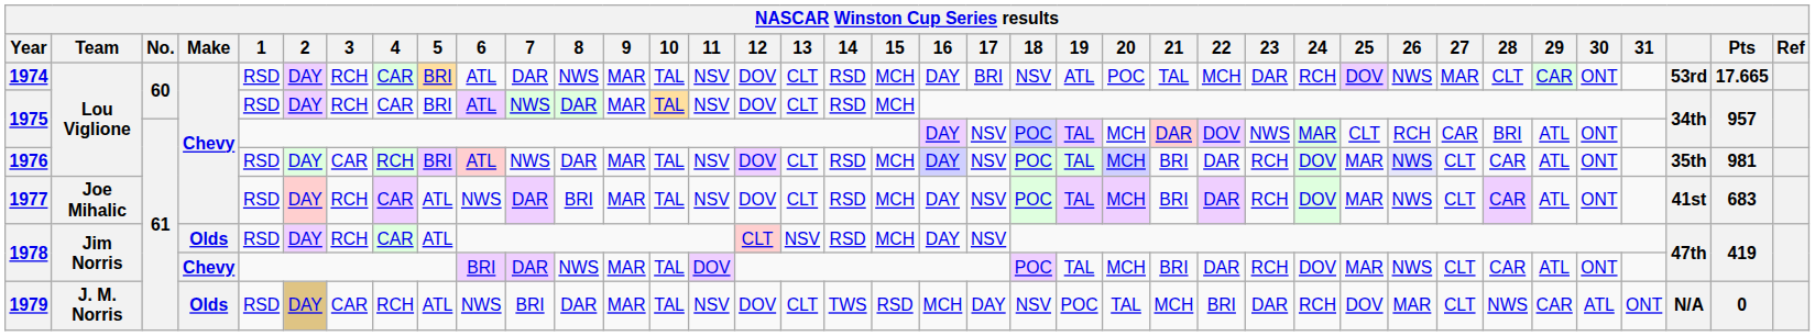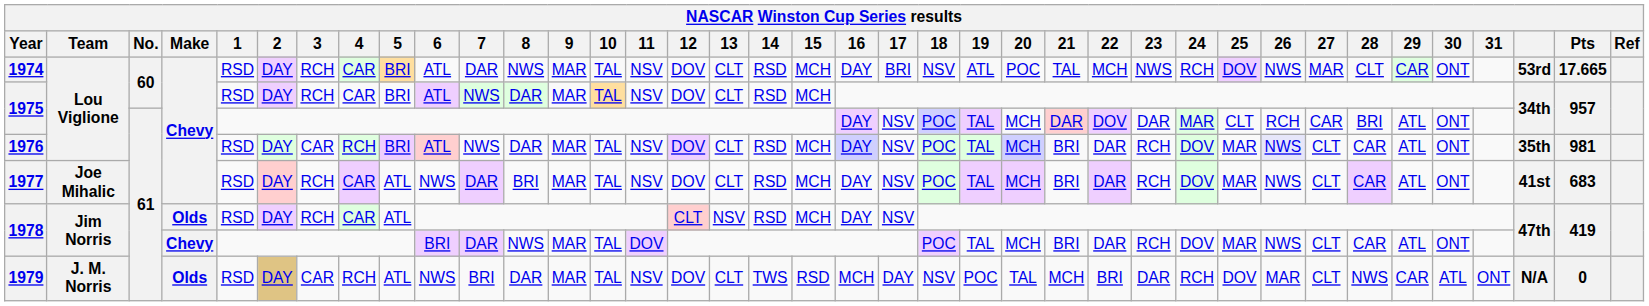 <table class="wikitable" style="text-align:center; font-size:75%">
 <tr>
 <th colspan=45><a href='#'>NASCAR</a> <a href='#'>Winston Cup Series</a> results</th>
 </tr>
 <tr>
 <th>Year</th>
 <th>Team</th>
 <th>No.</th>
 <th>Make</th>
 <th>1</th>
 <th>2</th>
 <th>3</th>
 <th>4</th>
 <th>5</th>
 <th>6</th>
 <th>7</th>
 <th>8</th>
 <th>9</th>
 <th>10</th>
 <th>11</th>
 <th>12</th>
 <th>13</th>
 <th>14</th>
 <th>15</th>
 <th>16</th>
 <th>17</th>
 <th>18</th>
 <th>19</th>
 <th>20</th>
 <th>21</th>
 <th>22</th>
 <th>23</th>
 <th>24</th>
 <th>25</th>
 <th>26</th>
 <th>27</th>
 <th>28</th>
 <th>29</th>
 <th>30</th>
 <th>31</th>
 <th></th>
 <th>Pts</th>
 <th>Ref</th>
 </tr>
 <tr>
 <th><a href='#'>1974</a></th>
 <th rowspan=4>Lou Viglione</th>
 <th rowspan=2>60</th>
 <th rowspan=5><a href='#'>Chevy</a></th>
 <td><a href='#'>RSD</a></td>
 <td style="background:#EFCFFF;"><a href='#'>DAY</a><br></td>
 <td><a href='#'>RCH</a></td>
 <td style="background:#DFFFDF;"><a href='#'>CAR</a><br></td>
 <td style="background:#FFDF9F;"><a href='#'>BRI</a><br></td>
 <td><a href='#'>ATL</a></td>
 <td><a href='#'>DAR</a></td>
 <td><a href='#'>NWS</a></td>
 <td><a href='#'>MAR</a></td>
 <td><a href='#'>TAL</a></td>
 <td><a href='#'>NSV</a></td>
 <td><a href='#'>DOV</a></td>
 <td><a href='#'>CLT</a></td>
 <td><a href='#'>RSD</a></td>
 <td><a href='#'>MCH</a></td>
 <td><a href='#'>DAY</a></td>
 <td><a href='#'>BRI</a></td>
 <td><a href='#'>NSV</a></td>
 <td><a href='#'>ATL</a></td>
 <td><a href='#'>POC</a></td>
 <td><a href='#'>TAL</a></td>
 <td><a href='#'>MCH</a></td>
-<td><a href='#'>DAR</a></td>
+<td><a href='#'>NWS</a></td>
 <td><a href='#'>RCH</a></td>
 <td style="background:#EFCFFF;"><a href='#'>DOV</a><br></td>
 <td><a href='#'>NWS</a></td>
 <td><a href='#'>MAR</a></td>
 <td><a href='#'>CLT</a></td>
 <td style="background:#DFFFDF;"><a href='#'>CAR</a><br></td>
 <td><a href='#'>ONT</a></td>
 <td></td>
 <th>53rd</th>
 <th>17.665</th>
 <th></th>
 </tr>
 <tr>
 <th rowspan=2><a href='#'>1975</a></th>
 <td><a href='#'>RSD</a></td>
 <td style="background:#EFCFFF;"><a href='#'>DAY</a><br></td>
 <td><a href='#'>RCH</a></td>
 <td><a href='#'>CAR</a></td>
 <td><a href='#'>BRI</a></td>
 <td style="background:#EFCFFF;"><a href='#'>ATL</a><br></td>
 <td style="background:#DFFFDF;"><a href='#'>NWS</a><br></td>
 <td style="background:#DFFFDF;"><a href='#'>DAR</a><br></td>
 <td><a href='#'>MAR</a></td>
 <td style="background:#FFDF9F;"><a href='#'>TAL</a><br></td>
 <td><a href='#'>NSV</a></td>
 <td><a href='#'>DOV</a></td>
 <td><a href='#'>CLT</a></td>
 <td><a href='#'>RSD</a></td>
 <td><a href='#'>MCH</a></td>
 <td colspan=16></td>
 <th rowspan=2>34th</th>
 <th rowspan=2>957</th>
 <th rowspan=2></th>
 </tr>
 <tr>
 <th rowspan=6>61</th>
 <td colspan=15></td>
 <td style="background:#EFCFFF;"><a href='#'>DAY</a><br></td>
 <td><a href='#'>NSV</a></td>
 <td style="background:#CFCFFF;"><a href='#'>POC</a><br></td>
 <td style="background:#EFCFFF;"><a href='#'>TAL</a><br></td>
 <td><a href='#'>MCH</a></td>
 <td style="background:#FFCFCF;"><a href='#'>DAR</a><br></td>
 <td style="background:#EFCFFF;"><a href='#'>DOV</a><br></td>
-<td><a href='#'>NWS</a></td>
+<td><a href='#'>DAR</a></td>
 <td style="background:#DFFFDF;"><a href='#'>MAR</a><br></td>
 <td><a href='#'>CLT</a></td>
 <td><a href='#'>RCH</a></td>
 <td><a href='#'>CAR</a></td>
 <td><a href='#'>BRI</a></td>
 <td><a href='#'>ATL</a></td>
 <td><a href='#'>ONT</a></td>
 <td></td>
 </tr>
 <tr>
 <th><a href='#'>1976</a></th>
 <td><a href='#'>RSD</a></td>
 <td style="background:#DFFFDF;"><a href='#'>DAY</a><br></td>
 <td><a href='#'>CAR</a></td>
 <td style="background:#DFFFDF;"><a href='#'>RCH</a><br></td>
 <td style="background:#EFCFFF;"><a href='#'>BRI</a><br></td>
 <td style="background:#FFCFCF;"><a href='#'>ATL</a><br></td>
 <td><a href='#'>NWS</a></td>
 <td><a href='#'>DAR</a></td>
 <td><a href='#'>MAR</a></td>
 <td><a href='#'>TAL</a></td>
 <td><a href='#'>NSV</a></td>
 <td style="background:#EFCFFF;"><a href='#'>DOV</a><br></td>
 <td><a href='#'>CLT</a></td>
 <td><a href='#'>RSD</a></td>
 <td><a href='#'>MCH</a></td>
 <td style="background:#CFCFFF;"><a href='#'>DAY</a><br></td>
 <td><a href='#'>NSV</a></td>
 <td style="background:#DFFFDF;"><a href='#'>POC</a><br></td>
 <td style="background:#DFFFDF;"><a href='#'>TAL</a><br></td>
 <td style="background:#CFCFFF;"><a href='#'>MCH</a><br></td>
 <td><a href='#'>BRI</a></td>
 <td><a href='#'>DAR</a></td>
 <td><a href='#'>RCH</a></td>
 <td style="background:#DFFFDF;"><a href='#'>DOV</a><br></td>
 <td><a href='#'>MAR</a></td>
 <td style="background: lavender;"><a href='#'>NWS</a></td>
 <td><a href='#'>CLT</a></td>
 <td><a href='#'>CAR</a></td>
 <td><a href='#'>ATL</a></td>
 <td><a href='#'>ONT</a></td>
 <td></td>
 <th>35th</th>
 <th>981</th>
 <th></th>
 </tr>
 <tr>
 <th><a href='#'>1977</a></th>
 <th>Joe Mihalic</th>
 <td><a href='#'>RSD</a></td>
 <td style="background:#FFCFCF;"><a href='#'>DAY</a><br></td>
 <td><a href='#'>RCH</a></td>
 <td style="background:#EFCFFF;"><a href='#'>CAR</a><br></td>
 <td><a href='#'>ATL</a></td>
 <td><a href='#'>NWS</a></td>
 <td style="background:#EFCFFF;"><a href='#'>DAR</a><br></td>
 <td><a href='#'>BRI</a></td>
 <td><a href='#'>MAR</a></td>
 <td><a href='#'>TAL</a></td>
 <td><a href='#'>NSV</a></td>
 <td><a href='#'>DOV</a></td>
 <td><a href='#'>CLT</a></td>
 <td><a href='#'>RSD</a></td>
 <td><a href='#'>MCH</a></td>
 <td><a href='#'>DAY</a></td>
 <td><a href='#'>NSV</a></td>
 <td style="background:#DFFFDF;"><a href='#'>POC</a><br></td>
 <td style="background:#EFCFFF;"><a href='#'>TAL</a><br></td>
 <td style="background:#EFCFFF;"><a href='#'>MCH</a><br></td>
 <td><a href='#'>BRI</a></td>
 <td style="background:#EFCFFF;"><a href='#'>DAR</a><br></td>
 <td><a href='#'>RCH</a></td>
 <td style="background:#DFFFDF;"><a href='#'>DOV</a><br></td>
 <td><a href='#'>MAR</a></td>
 <td><a href='#'>NWS</a></td>
 <td><a href='#'>CLT</a></td>
 <td style="background:#EFCFFF;"><a href='#'>CAR</a><br></td>
 <td><a href='#'>ATL</a></td>
 <td><a href='#'>ONT</a></td>
 <td></td>
 <th>41st</th>
 <th>683</th>
 <th></th>
 </tr>
 <tr>
 <th rowspan=2><a href='#'>1978</a></th>
 <th rowspan=2>Jim Norris</th>
 <th><a href='#'>Olds</a></th>
 <td><a href='#'>RSD</a></td>
 <td style="background:#EFCFFF;"><a href='#'>DAY</a><br></td>
 <td><a href='#'>RCH</a></td>
 <td style="background:#DFFFDF;"><a href='#'>CAR</a><br></td>
 <td><a href='#'>ATL</a></td>
 <td colspan=6></td>
 <td style="background:#FFCFCF;"><a href='#'>CLT</a><br></td>
 <td><a href='#'>NSV</a></td>
 <td><a href='#'>RSD</a></td>
 <td><a href='#'>MCH</a></td>
 <td><a href='#'>DAY</a></td>
 <td><a href='#'>NSV</a></td>
 <td colspan=14></td>
 <th rowspan=2>47th</th>
 <th rowspan=2>419</th>
 <th rowspan=2></th>
 </tr>
 <tr>
 <th><a href='#'>Chevy</a></th>
 <td colspan=5></td>
 <td style="background:#EFCFFF;"><a href='#'>BRI</a><br></td>
 <td style="background:#EFCFFF;"><a href='#'>DAR</a><br></td>
 <td><a href='#'>NWS</a></td>
 <td><a href='#'>MAR</a></td>
 <td><a href='#'>TAL</a></td>
 <td style="background:#EFCFFF;"><a href='#'>DOV</a><br></td>
 <td colspan=6></td>
 <td style="background:#EFCFFF;"><a href='#'>POC</a><br></td>
 <td><a href='#'>TAL</a></td>
 <td><a href='#'>MCH</a></td>
 <td><a href='#'>BRI</a></td>
 <td><a href='#'>DAR</a></td>
 <td><a href='#'>RCH</a></td>
 <td><a href='#'>DOV</a></td>
 <td><a href='#'>MAR</a></td>
 <td><a href='#'>NWS</a></td>
 <td><a href='#'>CLT</a></td>
 <td><a href='#'>CAR</a></td>
 <td><a href='#'>ATL</a></td>
 <td><a href='#'>ONT</a></td>
 <td></td>
 </tr>
 <tr>
 <th><a href='#'>1979</a></th>
 <th>J. M. Norris</th>
 <th><a href='#'>Olds</a></th>
 <td><a href='#'>RSD</a></td>
 <td style="background:#DFC484;"><a href='#'>DAY</a><br></td>
 <td><a href='#'>CAR</a></td>
 <td><a href='#'>RCH</a></td>
 <td><a href='#'>ATL</a></td>
 <td><a href='#'>NWS</a></td>
 <td><a href='#'>BRI</a></td>
 <td><a href='#'>DAR</a></td>
 <td><a href='#'>MAR</a></td>
 <td><a href='#'>TAL</a></td>
 <td><a href='#'>NSV</a></td>
 <td><a href='#'>DOV</a></td>
 <td><a href='#'>CLT</a></td>
 <td><a href='#'>TWS</a></td>
 <td><a href='#'>RSD</a></td>
 <td><a href='#'>MCH</a></td>
 <td><a href='#'>DAY</a></td>
 <td><a href='#'>NSV</a></td>
 <td><a href='#'>POC</a></td>
 <td><a href='#'>TAL</a></td>
 <td><a href='#'>MCH</a></td>
 <td><a href='#'>BRI</a></td>
 <td><a href='#'>DAR</a></td>
 <td><a href='#'>RCH</a></td>
 <td><a href='#'>DOV</a></td>
 <td><a href='#'>MAR</a></td>
 <td><a href='#'>CLT</a></td>
 <td><a href='#'>NWS</a></td>
 <td><a href='#'>CAR</a></td>
 <td><a href='#'>ATL</a></td>
 <td><a href='#'>ONT</a></td>
 <th>N/A</th>
 <th>0</th>
 <th></th>
 </tr>
 </table>
